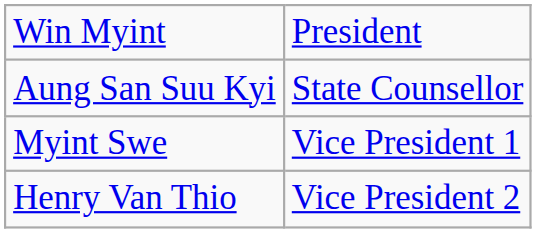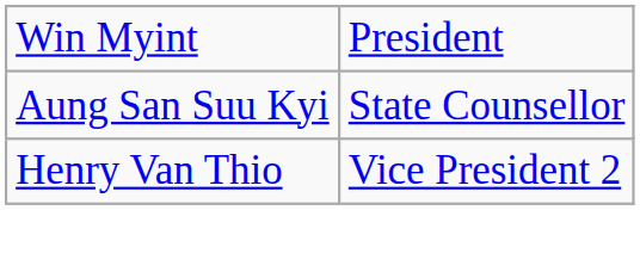 <table class="wikitable">
 <tr>
 <td><a href='#'>Win Myint</a></td>
 <td><a href='#'>President</a></td>
 </tr>
 <tr>
 <td><a href='#'>Aung San Suu Kyi</a></td>
 <td><a href='#'>State Counsellor</a></td>
 </tr>
 <tr>
-<td><a href='#'>Myint Swe</a></td>
-<td><a href='#'>Vice President 1</a></td>
-</tr>
-<tr>
 <td><a href='#'>Henry Van Thio</a></td>
 <td><a href='#'>Vice President 2</a></td>
 </tr>
 </table>
